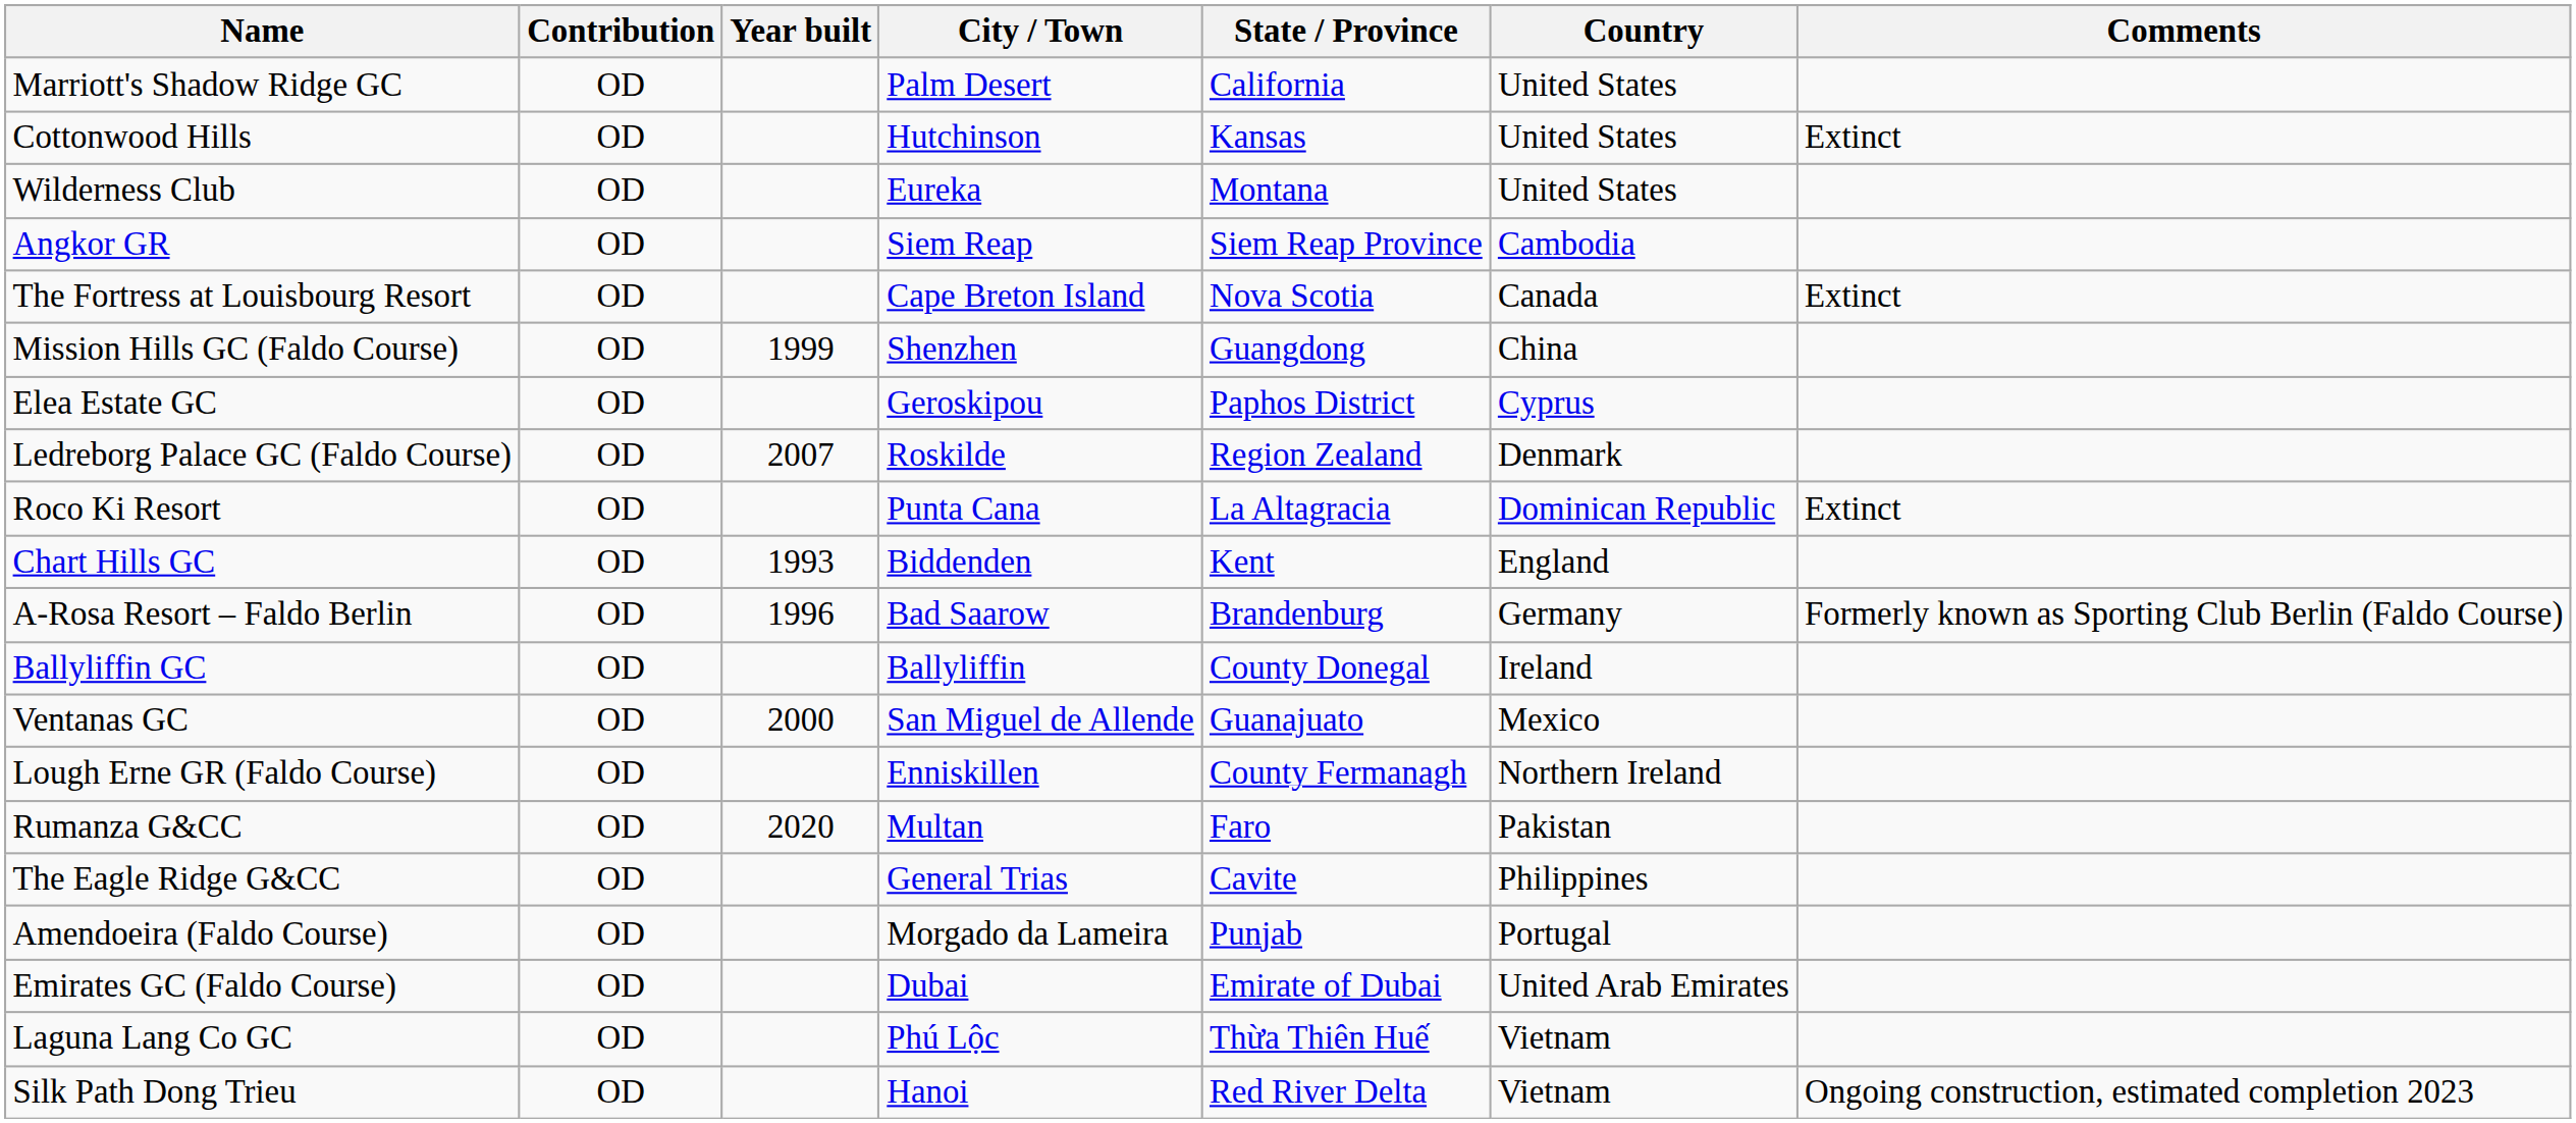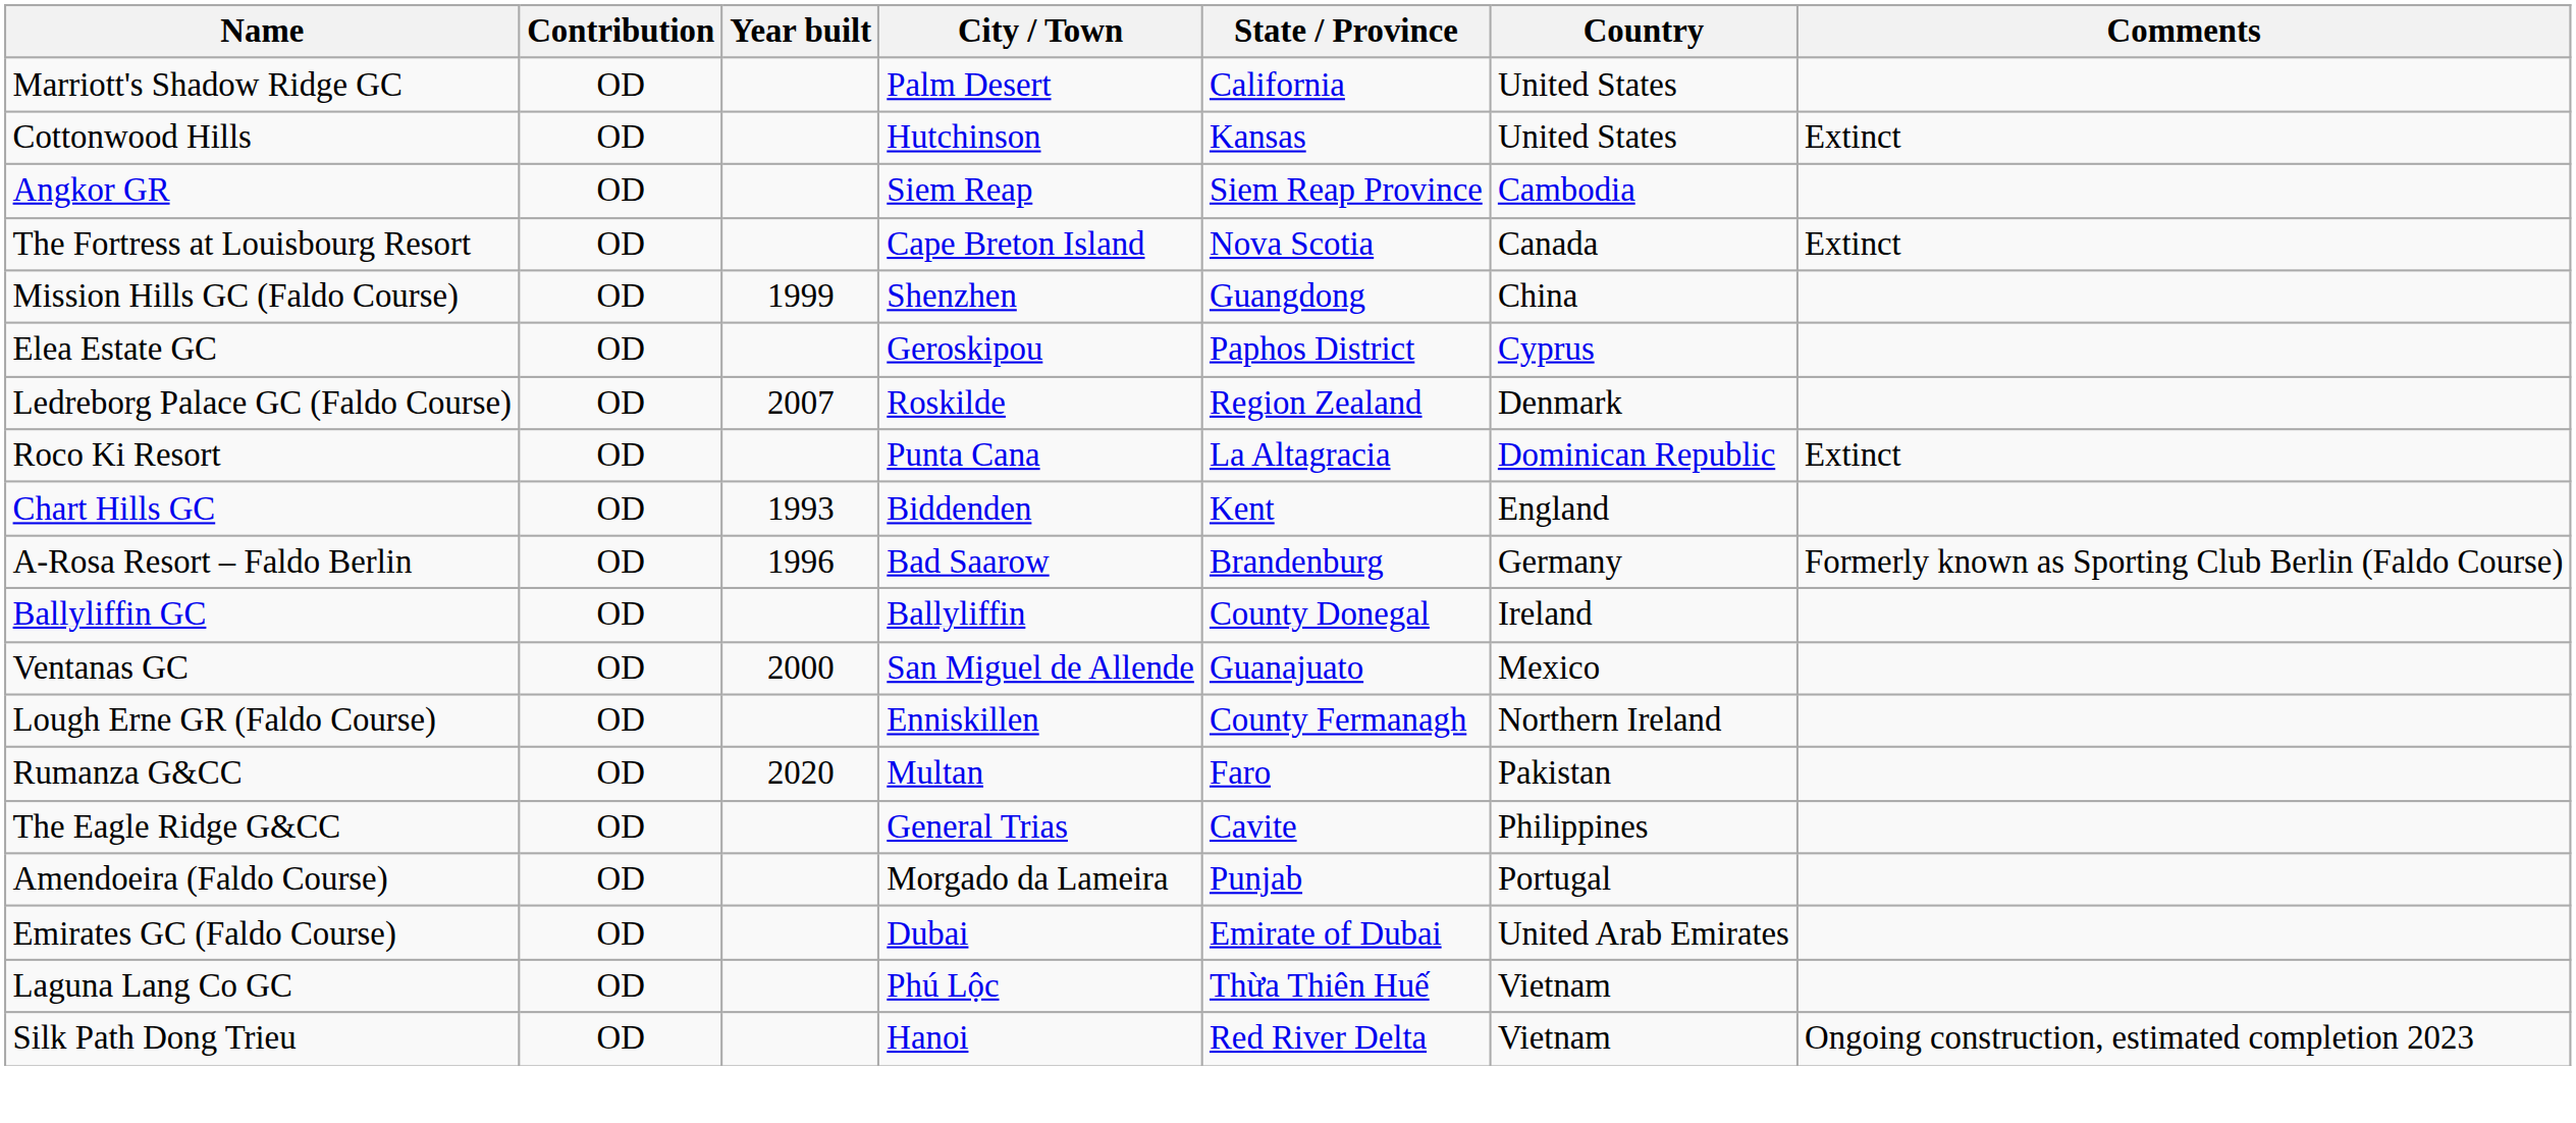 <table class="sortable wikitable">
 <tr>
 <th>Name</th>
 <th>Contribution</th>
 <th>Year built</th>
 <th>City / Town</th>
 <th>State / Province</th>
 <th>Country</th>
 <th>Comments</th>
 </tr>
 <tr>
 <td>Marriott's Shadow Ridge GC</td>
 <td align=center>OD</td>
 <td align=center></td>
 <td><a href='#'>Palm Desert</a></td>
 <td><a href='#'>California</a></td>
 <td>United States</td>
 <td></td>
 </tr>
 <tr>
 <td>Cottonwood Hills</td>
 <td align=center>OD</td>
 <td align=center></td>
 <td><a href='#'>Hutchinson</a></td>
 <td><a href='#'>Kansas</a></td>
 <td>United States</td>
 <td>Extinct</td>
-</tr>
-<tr>
-<td>Wilderness Club</td>
-<td align=center>OD</td>
-<td align=center></td>
-<td><a href='#'>Eureka</a></td>
-<td><a href='#'>Montana</a></td>
-<td>United States</td>
-<td></td>
 </tr>
 <tr>
 <td><a href='#'>Angkor GR</a></td>
 <td align=center>OD</td>
 <td align=center></td>
 <td><a href='#'>Siem Reap</a></td>
 <td><a href='#'>Siem Reap Province</a></td>
 <td><a href='#'>Cambodia</a></td>
 <td></td>
 </tr>
 <tr>
 <td>The Fortress at Louisbourg Resort</td>
 <td align=center>OD</td>
 <td align=center></td>
 <td><a href='#'>Cape Breton Island</a></td>
 <td><a href='#'>Nova Scotia</a></td>
 <td>Canada</td>
 <td>Extinct</td>
 </tr>
 <tr>
 <td>Mission Hills GC (Faldo Course)</td>
 <td align=center>OD</td>
 <td align=center>1999</td>
 <td><a href='#'>Shenzhen</a></td>
 <td><a href='#'>Guangdong</a></td>
 <td>China</td>
 <td></td>
 </tr>
 <tr>
 <td>Elea Estate GC</td>
 <td align=center>OD</td>
 <td align=center></td>
 <td><a href='#'>Geroskipou</a></td>
 <td><a href='#'>Paphos District</a></td>
 <td><a href='#'>Cyprus</a></td>
 <td></td>
 </tr>
 <tr>
 <td>Ledreborg Palace GC (Faldo Course)</td>
 <td align=center>OD</td>
 <td align=center>2007</td>
 <td><a href='#'>Roskilde</a></td>
 <td><a href='#'>Region Zealand</a></td>
 <td>Denmark</td>
 <td></td>
 </tr>
 <tr>
 <td>Roco Ki Resort</td>
 <td align=center>OD</td>
 <td align=center></td>
 <td><a href='#'>Punta Cana</a></td>
 <td><a href='#'>La Altagracia</a></td>
 <td><a href='#'>Dominican Republic</a></td>
 <td>Extinct</td>
 </tr>
 <tr>
 <td><a href='#'>Chart Hills GC</a></td>
 <td align=center>OD</td>
 <td align=center>1993</td>
 <td><a href='#'>Biddenden</a></td>
 <td><a href='#'>Kent</a></td>
 <td>England</td>
 <td></td>
 </tr>
 <tr>
 <td>A-Rosa Resort – Faldo Berlin</td>
 <td align=center>OD</td>
 <td align=center>1996</td>
 <td><a href='#'>Bad Saarow</a></td>
 <td><a href='#'>Brandenburg</a></td>
 <td>Germany</td>
 <td>Formerly known as Sporting Club Berlin (Faldo Course)</td>
 </tr>
 <tr>
 <td><a href='#'>Ballyliffin GC</a></td>
 <td align=center>OD</td>
 <td align=center></td>
 <td><a href='#'>Ballyliffin</a></td>
 <td><a href='#'>County Donegal</a></td>
 <td>Ireland</td>
 <td></td>
 </tr>
 <tr>
 <td>Ventanas GC</td>
 <td align=center>OD</td>
 <td align=center>2000</td>
 <td><a href='#'>San Miguel de Allende</a></td>
 <td><a href='#'>Guanajuato</a></td>
 <td>Mexico</td>
 <td></td>
 </tr>
 <tr>
 <td>Lough Erne GR (Faldo Course)</td>
 <td align=center>OD</td>
 <td align=center></td>
 <td><a href='#'>Enniskillen</a></td>
 <td><a href='#'>County Fermanagh</a></td>
 <td>Northern Ireland</td>
 <td></td>
 </tr>
 <tr>
 <td>Rumanza G&CC</td>
 <td align=center>OD</td>
 <td align=center>2020</td>
 <td><a href='#'>Multan</a></td>
 <td><a href='#'>Faro</a></td>
 <td>Pakistan</td>
 <td></td>
 </tr>
 <tr>
 <td>The Eagle Ridge G&CC</td>
 <td align=center>OD</td>
 <td align=center></td>
 <td><a href='#'>General Trias</a></td>
 <td><a href='#'>Cavite</a></td>
 <td>Philippines</td>
 <td></td>
 </tr>
 <tr>
 <td>Amendoeira (Faldo Course)</td>
 <td align=center>OD</td>
 <td align=center></td>
 <td>Morgado da Lameira</td>
 <td><a href='#'>Punjab</a></td>
 <td>Portugal</td>
 <td></td>
 </tr>
 <tr>
 <td>Emirates GC (Faldo Course)</td>
 <td align=center>OD</td>
 <td align=center></td>
 <td><a href='#'>Dubai</a></td>
 <td><a href='#'>Emirate of Dubai</a></td>
 <td>United Arab Emirates</td>
 <td></td>
 </tr>
 <tr>
 <td>Laguna Lang Co GC</td>
 <td align=center>OD</td>
 <td align=center></td>
 <td><a href='#'>Phú Lộc</a></td>
 <td><a href='#'>Thừa Thiên Huế</a></td>
 <td>Vietnam</td>
 <td></td>
 </tr>
 <tr>
 <td>Silk Path Dong Trieu</td>
 <td align=center>OD</td>
 <td align=center></td>
 <td><a href='#'>Hanoi</a></td>
 <td><a href='#'>Red River Delta</a></td>
 <td>Vietnam</td>
 <td>Ongoing construction, estimated completion 2023</td>
 </tr>
 </table>
